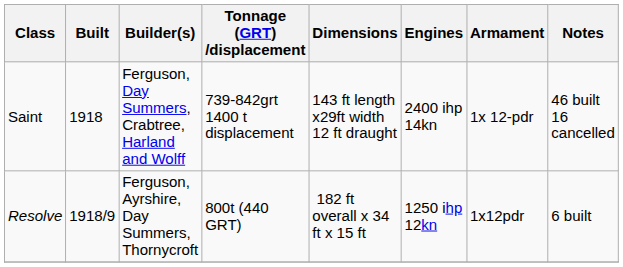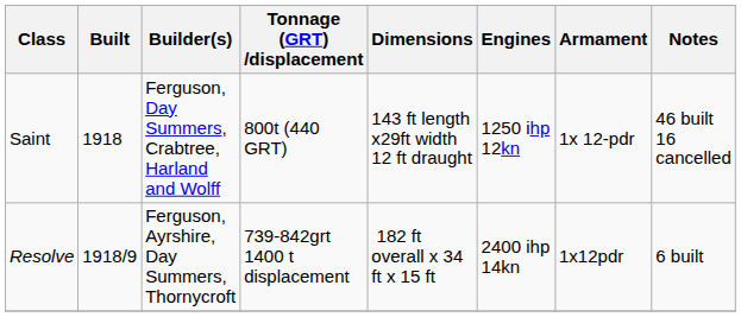 <table class="wikitable sortable nowraplinks">
 <tr>
 <th>Class</th>
 <th>Built</th>
 <th>Builder(s)</th>
 <th>Tonnage (<a href='#'>GRT</a>)<br>/displacement</th>
 <th>Dimensions</th>
 <th>Engines</th>
 <th>Armament</th>
 <th class="unsortable">Notes</th>
 </tr>
 <tr>
 <td>Saint</td>
 <td>1918</td>
 <td>Ferguson, <a href='#'>Day Summers</a>, Crabtree, <a href='#'>Harland and Wolff</a></td>
-<td>739-842grt<br>1400 t displacement</td>
+<td>800t (440 GRT)</td>
 <td>143 ft length<br>x29ft width<br>12 ft draught</td>
-<td>2400 ihp<br>14kn</td>
+<td>1250 i<a href='#'>hp</a><br>12<a href='#'>kn</a></td>
 <td>1x 12-pdr</td>
 <td>46 built <br>16 cancelled</td>
 </tr>
 <tr>
 <td><em>Resolve</em></td>
 <td>1918/9</td>
 <td>Ferguson, Ayrshire, Day Summers, Thornycroft</td>
-<td>800t (440 GRT)</td>
+<td>739-842grt<br>1400 t displacement</td>
 <td> 182 ft overall x 34 ft x 15 ft</td>
-<td>1250 i<a href='#'>hp</a><br>12<a href='#'>kn</a></td>
+<td>2400 ihp<br>14kn</td>
 <td>1x12pdr</td>
 <td>6 built</td>
 </tr>
 <tr>
 </tr>
 </table>
